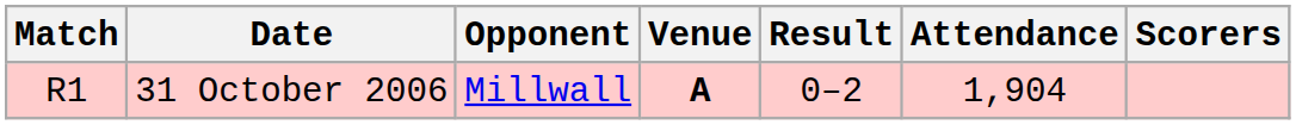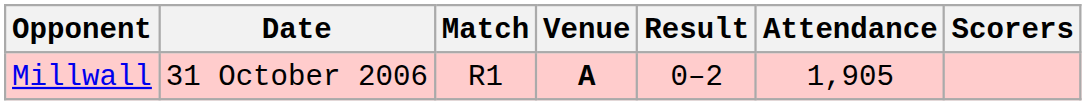 <table class="wikitable" style="font-size:100%; text-align:center">
 <tr>
+<th>Opponent</th>
+<th>Date</th>
 <th>Match</th>
-<th>Date</th>
-<th>Opponent</th>
 <th>Venue</th>
 <th>Result</th>
 <th>Attendance</th>
 <th>Scorers</th>
 </tr>
 <tr style="background: #FFCCCC;">
+<td><a href='#'>Millwall</a></td>
+<td>31 October 2006</td>
 <td>R1</td>
-<td>31 October 2006</td>
-<td><a href='#'>Millwall</a></td>
 <td><strong>A</strong></td>
 <td>0–2</td>
-<td>1,904</td>
+<td>1,905</td>
 <td></td>
 </tr>
 </table>
